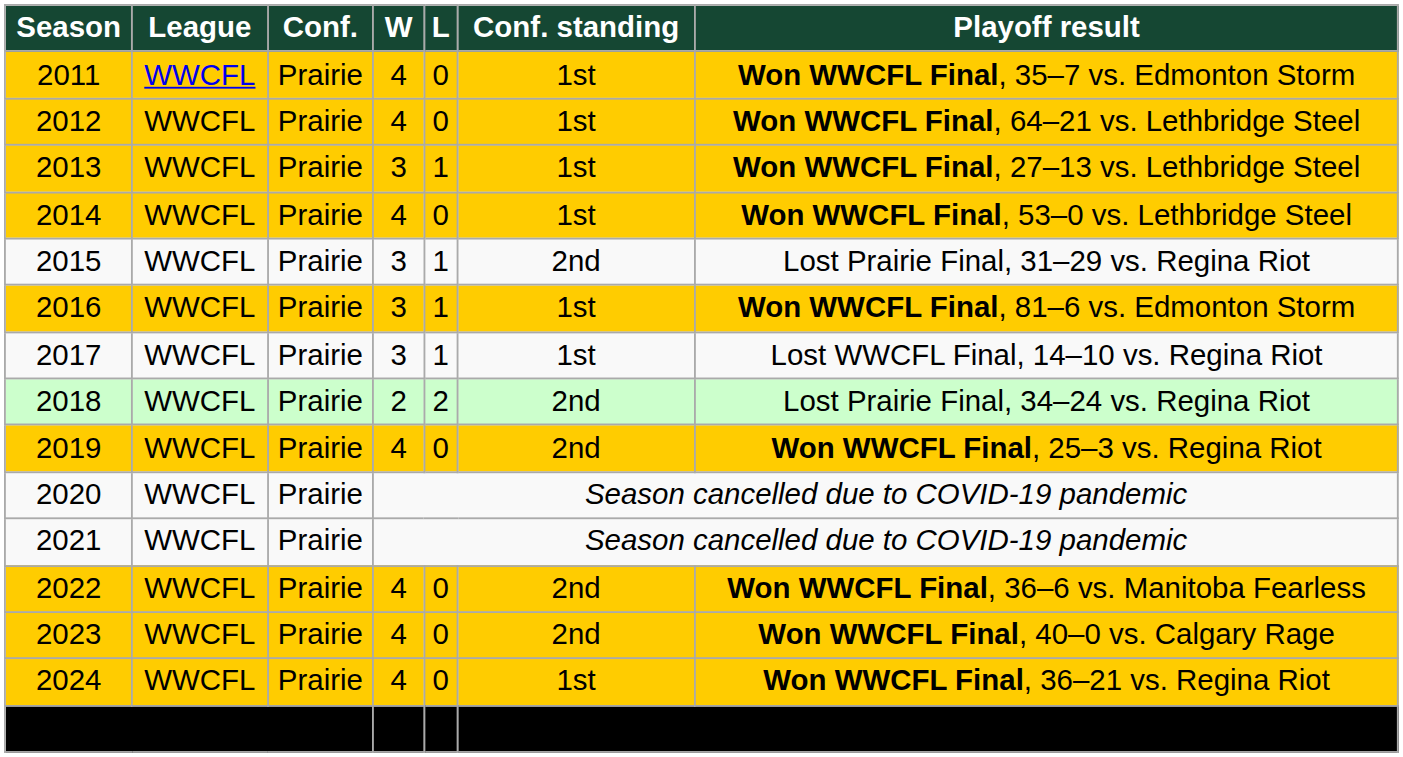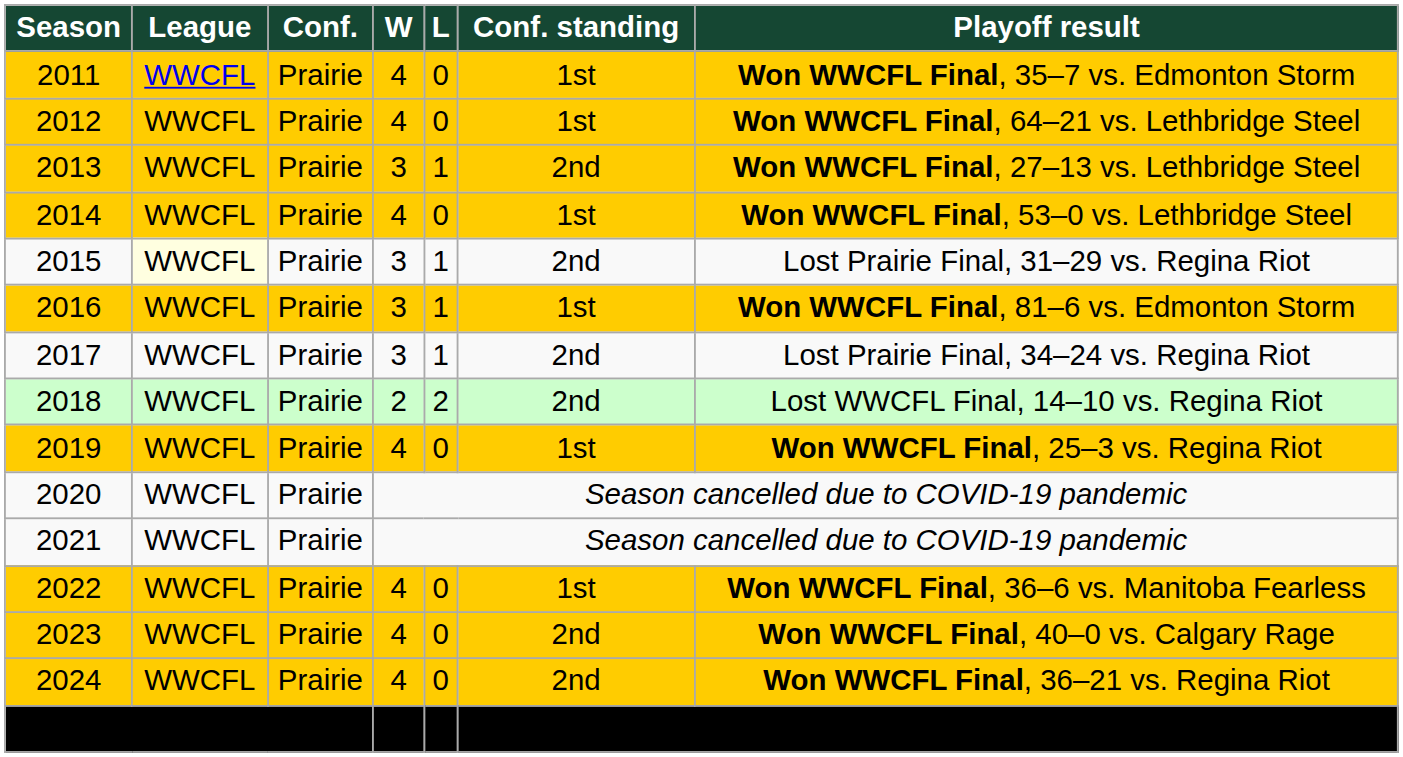 <table class="wikitable" style="width:60%;">
 <tr style="text-align:center; background:#154733; color:#FFFFFF;">
 <td><strong>Season</strong></td>
 <td><strong>League</strong></td>
 <td><strong>Conf.</strong></td>
 <td><strong>W</strong></td>
 <td><strong>L</strong></td>
 <td><strong>Conf. standing</strong></td>
 <td><strong>Playoff result</strong></td>
 </tr>
 <tr style="text-align:center;" bgcolor="#FFCC00">
 <td>2011</td>
 <td><a href='#'>WWCFL</a></td>
 <td>Prairie</td>
 <td>4</td>
 <td>0</td>
 <td>1st</td>
 <td><strong>Won WWCFL Final</strong>, 35–7 vs. Edmonton Storm</td>
 </tr>
 <tr style="text-align:center;" bgcolor="#FFCC00">
 <td>2012</td>
 <td>WWCFL</td>
 <td>Prairie</td>
 <td>4</td>
 <td>0</td>
 <td>1st</td>
 <td><strong>Won WWCFL Final</strong>, 64–21 vs. Lethbridge Steel</td>
 </tr>
 <tr style="text-align:center;" bgcolor="#FFCC00">
 <td>2013</td>
 <td>WWCFL</td>
 <td>Prairie</td>
 <td>3</td>
 <td>1</td>
-<td>1st</td>
+<td>2nd</td>
 <td><strong>Won WWCFL Final</strong>, 27–13 vs. Lethbridge Steel</td>
 </tr>
 <tr style="text-align:center;" bgcolor="#FFCC00">
 <td>2014</td>
 <td>WWCFL</td>
 <td>Prairie</td>
 <td>4</td>
 <td>0</td>
 <td>1st</td>
 <td><strong>Won WWCFL Final</strong>, 53–0 vs. Lethbridge Steel</td>
 </tr>
 <tr style="text-align:center;">
 <td>2015</td>
-<td>WWCFL</td>
+<td style="background: lightyellow;">WWCFL</td>
 <td>Prairie</td>
 <td>3</td>
 <td>1</td>
 <td>2nd</td>
 <td>Lost Prairie Final, 31–29 vs. Regina Riot</td>
 </tr>
 <tr style="text-align:center;" bgcolor="#FFCC00">
 <td>2016</td>
 <td>WWCFL</td>
 <td>Prairie</td>
 <td>3</td>
 <td>1</td>
 <td>1st</td>
 <td><strong>Won WWCFL Final</strong>, 81–6 vs. Edmonton Storm</td>
 </tr>
 <tr style="text-align:center;">
 <td>2017</td>
 <td>WWCFL</td>
 <td>Prairie</td>
 <td>3</td>
 <td>1</td>
-<td>1st</td>
-<td>Lost WWCFL Final, 14–10 vs. Regina Riot</td>
+<td>2nd</td>
+<td>Lost Prairie Final, 34–24 vs. Regina Riot</td>
 </tr>
 <tr style="text-align:center;" bgcolor="#CCFFCC">
 <td>2018</td>
 <td>WWCFL</td>
 <td>Prairie</td>
 <td>2</td>
 <td>2</td>
 <td>2nd</td>
-<td>Lost Prairie Final, 34–24 vs. Regina Riot</td>
+<td>Lost WWCFL Final, 14–10 vs. Regina Riot</td>
 </tr>
 <tr style="text-align:center;" bgcolor="#FFCC00">
 <td>2019</td>
 <td>WWCFL</td>
 <td>Prairie</td>
 <td>4</td>
 <td>0</td>
-<td>2nd</td>
+<td>1st</td>
 <td><strong>Won WWCFL Final</strong>, 25–3 vs. Regina Riot</td>
 </tr>
 <tr style="text-align:center;" bgcolor="">
 <td>2020</td>
 <td>WWCFL</td>
 <td>Prairie</td>
 <td colspan="4"><em>Season cancelled due to COVID-19 pandemic</em></td>
 </tr>
 <tr style="text-align:center;">
 <td>2021</td>
 <td>WWCFL</td>
 <td>Prairie</td>
 <td colspan="4"><em>Season cancelled due to COVID-19 pandemic</em></td>
 </tr>
 <tr style="text-align:center;" bgcolor="#FFCC00">
 <td>2022</td>
 <td>WWCFL</td>
 <td>Prairie</td>
 <td>4</td>
 <td>0</td>
-<td>2nd</td>
+<td>1st</td>
 <td><strong>Won WWCFL Final</strong>, 36–6 vs. Manitoba Fearless</td>
 </tr>
 <tr style="text-align:center;" bgcolor="#FFCC00">
 <td>2023</td>
 <td>WWCFL</td>
 <td>Prairie</td>
 <td>4</td>
 <td>0</td>
 <td>2nd</td>
 <td><strong>Won WWCFL Final</strong>, 40–0 vs. Calgary Rage</td>
 </tr>
 <tr style="text-align:center;" bgcolor="#FFCC00">
 <td>2024</td>
 <td>WWCFL</td>
 <td>Prairie</td>
 <td>4</td>
 <td>0</td>
-<td>1st</td>
+<td>2nd</td>
 <td><strong>Won WWCFL Final</strong>, 36–21 vs. Regina Riot</td>
 </tr>
 <tr style="text-align:center;" bgcolor=" ">
 <td colspan="3">Totals (2011–2024)</td>
 <td><strong>42</strong></td>
 <td><strong>6</strong></td>
 <td colspan="2"></td>
 </tr>
 </table>
